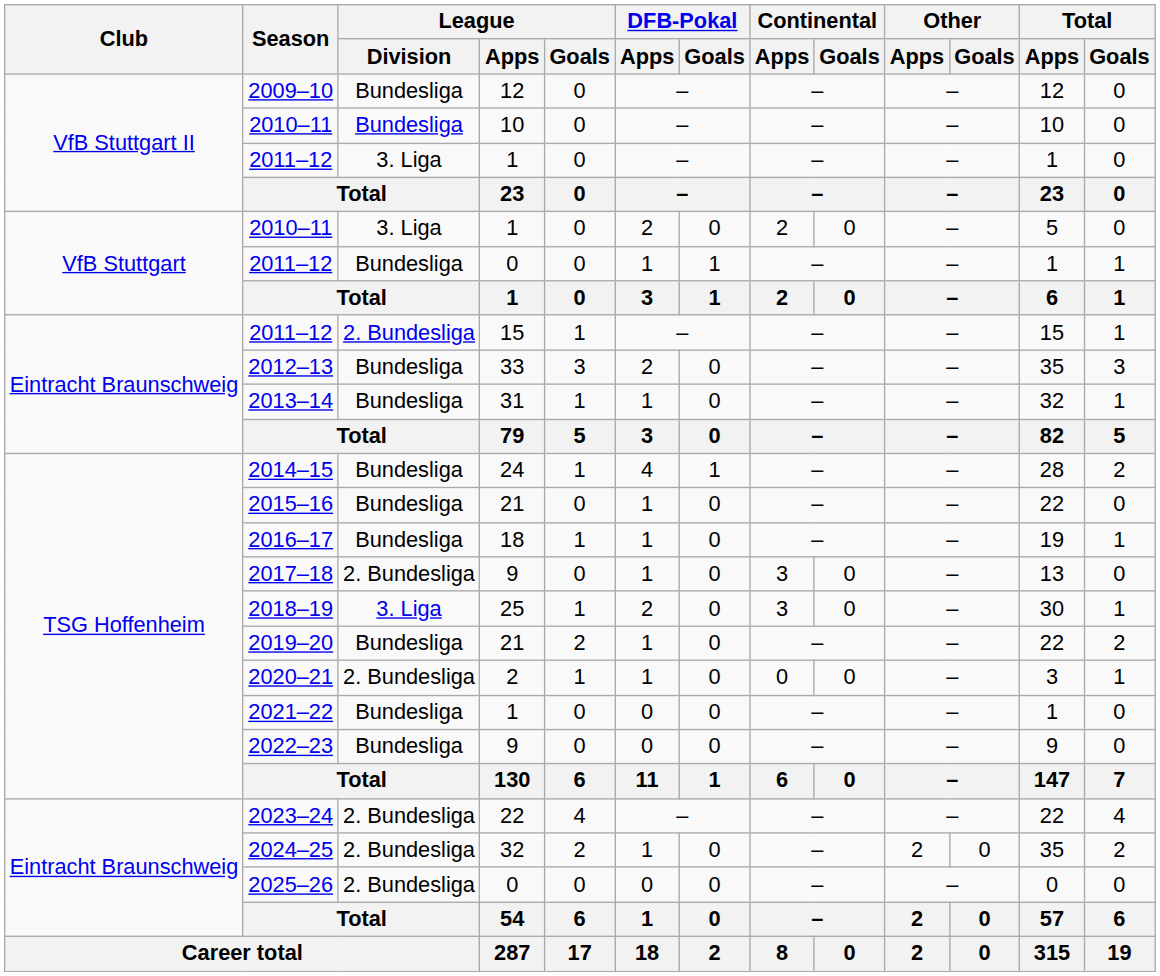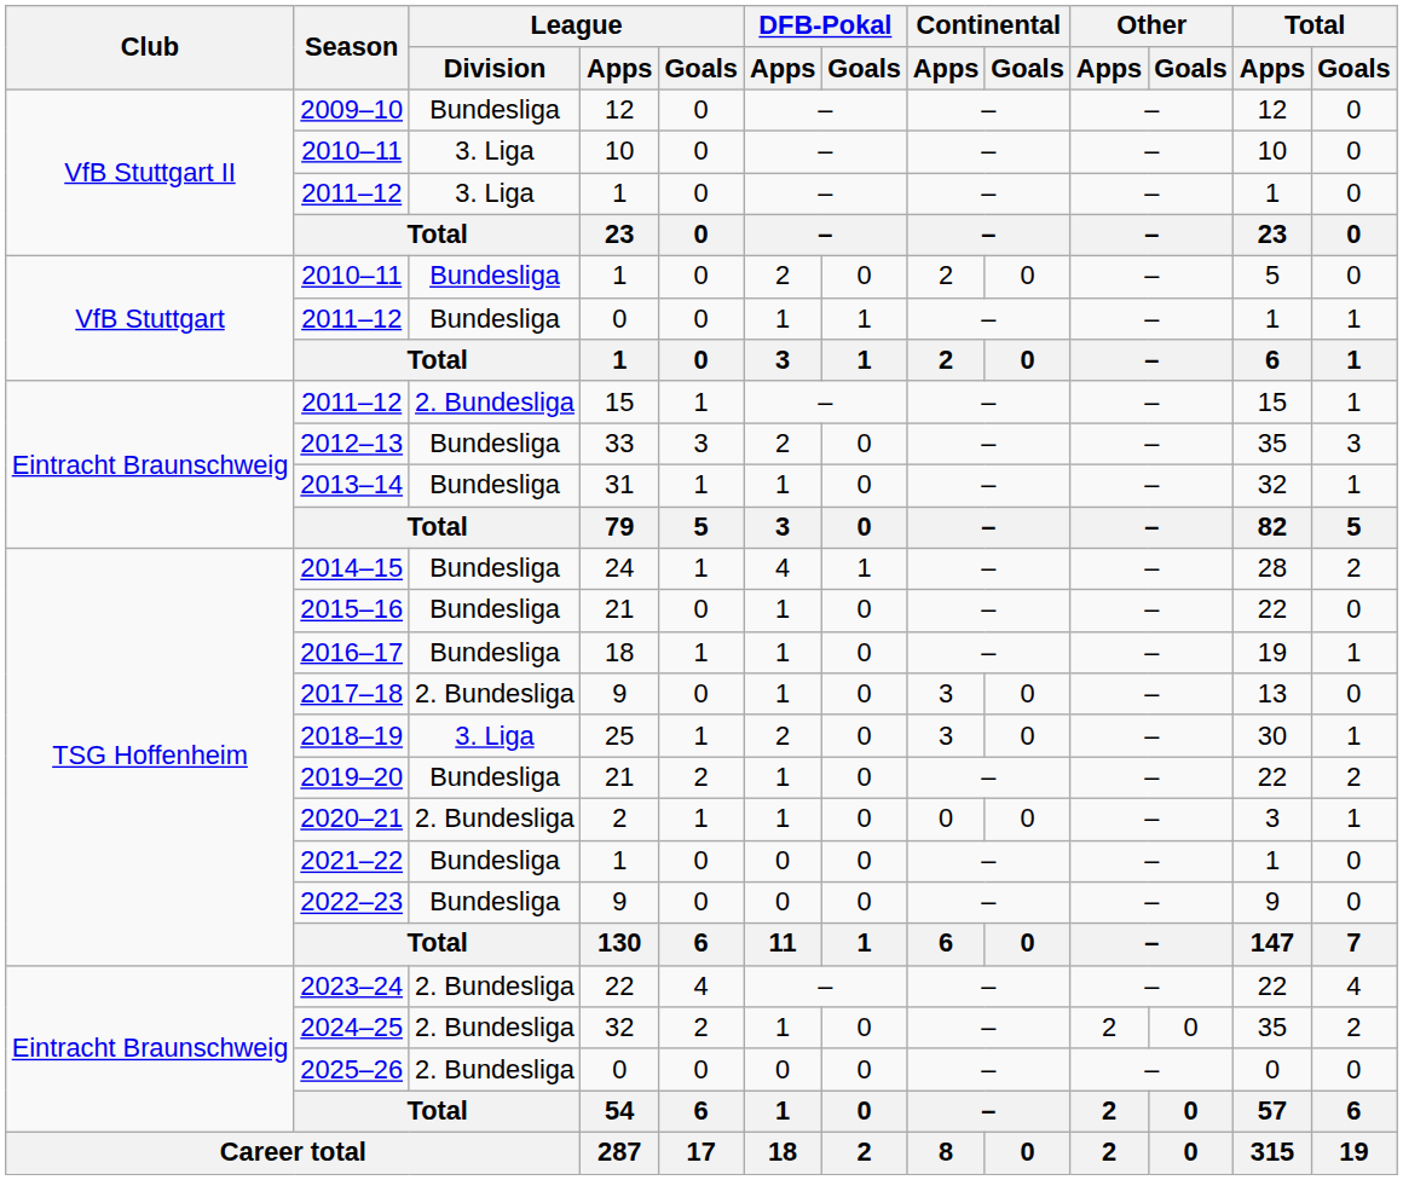 <table class="wikitable" style="text-align: center;">
 <tr>
 <th rowspan=2>Club</th>
 <th rowspan=2>Season</th>
 <th colspan=3>League</th>
 <th colspan=2><a href='#'>DFB-Pokal</a></th>
 <th colspan=2>Continental</th>
 <th colspan=2>Other</th>
 <th colspan=2>Total</th>
 </tr>
 <tr>
 <th>Division</th>
 <th>Apps</th>
 <th>Goals</th>
 <th>Apps</th>
 <th>Goals</th>
 <th>Apps</th>
 <th>Goals</th>
 <th>Apps</th>
 <th>Goals</th>
 <th>Apps</th>
 <th>Goals</th>
 </tr>
 <tr>
 <td rowspan=4><a href='#'>VfB Stuttgart II</a></td>
 <td><a href='#'>2009–10</a></td>
 <td>Bundesliga</td>
 <td>12</td>
 <td>0</td>
 <td colspan=2>–</td>
 <td colspan=2>–</td>
 <td colspan=2>–</td>
 <td>12</td>
 <td>0</td>
 </tr>
 <tr>
 <td><a href='#'>2010–11</a></td>
-<td><a href='#'>Bundesliga</a></td>
+<td>3. Liga</td>
 <td>10</td>
 <td>0</td>
 <td colspan=2>–</td>
 <td colspan=2>–</td>
 <td colspan=2>–</td>
 <td>10</td>
 <td>0</td>
 </tr>
 <tr>
 <td><a href='#'>2011–12</a></td>
 <td>3. Liga</td>
 <td>1</td>
 <td>0</td>
 <td colspan=2>–</td>
 <td colspan=2>–</td>
 <td colspan=2>–</td>
 <td>1</td>
 <td>0</td>
 </tr>
 <tr>
 <th colspan=2>Total</th>
 <th>23</th>
 <th>0</th>
 <th colspan=2>–</th>
 <th colspan=2>–</th>
 <th colspan=2>–</th>
 <th>23</th>
 <th>0</th>
 </tr>
 <tr>
 <td rowspan=3><a href='#'>VfB Stuttgart</a></td>
 <td><a href='#'>2010–11</a></td>
-<td>3. Liga</td>
+<td><a href='#'>Bundesliga</a></td>
 <td>1</td>
 <td>0</td>
 <td>2</td>
 <td>0</td>
 <td>2</td>
 <td>0</td>
 <td colspan=2>–</td>
 <td>5</td>
 <td>0</td>
 </tr>
 <tr>
 <td><a href='#'>2011–12</a></td>
 <td>Bundesliga</td>
 <td>0</td>
 <td>0</td>
 <td>1</td>
 <td>1</td>
 <td colspan=2>–</td>
 <td colspan=2>–</td>
 <td>1</td>
 <td>1</td>
 </tr>
 <tr>
 <th colspan=2>Total</th>
 <th>1</th>
 <th>0</th>
 <th>3</th>
 <th>1</th>
 <th>2</th>
 <th>0</th>
 <th colspan=2>–</th>
 <th>6</th>
 <th>1</th>
 </tr>
 <tr>
 <td rowspan=4><a href='#'>Eintracht Braunschweig</a></td>
 <td><a href='#'>2011–12</a></td>
 <td><a href='#'>2. Bundesliga</a></td>
 <td>15</td>
 <td>1</td>
 <td colspan=2>–</td>
 <td colspan=2>–</td>
 <td colspan=2>–</td>
 <td>15</td>
 <td>1</td>
 </tr>
 <tr>
 <td><a href='#'>2012–13</a></td>
 <td>Bundesliga</td>
 <td>33</td>
 <td>3</td>
 <td>2</td>
 <td>0</td>
 <td colspan=2>–</td>
 <td colspan=2>–</td>
 <td>35</td>
 <td>3</td>
 </tr>
 <tr>
 <td><a href='#'>2013–14</a></td>
 <td>Bundesliga</td>
 <td>31</td>
 <td>1</td>
 <td>1</td>
 <td>0</td>
 <td colspan=2>–</td>
 <td colspan=2>–</td>
 <td>32</td>
 <td>1</td>
 </tr>
 <tr>
 <th colspan=2>Total</th>
 <th>79</th>
 <th>5</th>
 <th>3</th>
 <th>0</th>
 <th colspan=2>–</th>
 <th colspan=2>–</th>
 <th>82</th>
 <th>5</th>
 </tr>
 <tr>
 <td rowspan=10><a href='#'>TSG Hoffenheim</a></td>
 <td><a href='#'>2014–15</a></td>
 <td>Bundesliga</td>
 <td>24</td>
 <td>1</td>
 <td>4</td>
 <td>1</td>
 <td colspan=2>–</td>
 <td colspan=2>–</td>
 <td>28</td>
 <td>2</td>
 </tr>
 <tr>
 <td><a href='#'>2015–16</a></td>
 <td>Bundesliga</td>
 <td>21</td>
 <td>0</td>
 <td>1</td>
 <td>0</td>
 <td colspan=2>–</td>
 <td colspan=2>–</td>
 <td>22</td>
 <td>0</td>
 </tr>
 <tr>
 <td><a href='#'>2016–17</a></td>
 <td>Bundesliga</td>
 <td>18</td>
 <td>1</td>
 <td>1</td>
 <td>0</td>
 <td colspan=2>–</td>
 <td colspan=2>–</td>
 <td>19</td>
 <td>1</td>
 </tr>
 <tr>
 <td><a href='#'>2017–18</a></td>
 <td>2. Bundesliga</td>
 <td>9</td>
 <td>0</td>
 <td>1</td>
 <td>0</td>
 <td>3</td>
 <td>0</td>
 <td colspan=2>–</td>
 <td>13</td>
 <td>0</td>
 </tr>
 <tr>
 <td><a href='#'>2018–19</a></td>
 <td><a href='#'>3. Liga</a></td>
 <td>25</td>
 <td>1</td>
 <td>2</td>
 <td>0</td>
 <td>3</td>
 <td>0</td>
 <td colspan=2>–</td>
 <td>30</td>
 <td>1</td>
 </tr>
 <tr>
 <td><a href='#'>2019–20</a></td>
 <td>Bundesliga</td>
 <td>21</td>
 <td>2</td>
 <td>1</td>
 <td>0</td>
 <td colspan=2>–</td>
 <td colspan=2>–</td>
 <td>22</td>
 <td>2</td>
 </tr>
 <tr>
 <td><a href='#'>2020–21</a></td>
 <td>2. Bundesliga</td>
 <td>2</td>
 <td>1</td>
 <td>1</td>
 <td>0</td>
 <td>0</td>
 <td>0</td>
 <td colspan=2>–</td>
 <td>3</td>
 <td>1</td>
 </tr>
 <tr>
 <td><a href='#'>2021–22</a></td>
 <td>Bundesliga</td>
 <td>1</td>
 <td>0</td>
 <td>0</td>
 <td>0</td>
 <td colspan=2>–</td>
 <td colspan=2>–</td>
 <td>1</td>
 <td>0</td>
 </tr>
 <tr>
 <td><a href='#'>2022–23</a></td>
 <td>Bundesliga</td>
 <td>9</td>
 <td>0</td>
 <td>0</td>
 <td>0</td>
 <td colspan=2>–</td>
 <td colspan=2>–</td>
 <td>9</td>
 <td>0</td>
 </tr>
 <tr>
 <th colspan=2>Total</th>
 <th>130</th>
 <th>6</th>
 <th>11</th>
 <th>1</th>
 <th>6</th>
 <th>0</th>
 <th colspan=2>–</th>
 <th>147</th>
 <th>7</th>
 </tr>
 <tr>
 <td rowspan=4><a href='#'>Eintracht Braunschweig</a></td>
 <td><a href='#'>2023–24</a></td>
 <td>2. Bundesliga</td>
 <td>22</td>
 <td>4</td>
 <td colspan=2>–</td>
 <td colspan=2>–</td>
 <td colspan=2>–</td>
 <td>22</td>
 <td>4</td>
 </tr>
 <tr>
 <td><a href='#'>2024–25</a></td>
 <td>2. Bundesliga</td>
 <td>32</td>
 <td>2</td>
 <td>1</td>
 <td>0</td>
 <td colspan=2>–</td>
 <td>2</td>
 <td>0</td>
 <td>35</td>
 <td>2</td>
 </tr>
 <tr>
 <td><a href='#'>2025–26</a></td>
 <td>2. Bundesliga</td>
 <td>0</td>
 <td>0</td>
 <td>0</td>
 <td>0</td>
 <td colspan=2>–</td>
 <td colspan=2>–</td>
 <td>0</td>
 <td>0</td>
 </tr>
 <tr>
 <th colspan=2>Total</th>
 <th>54</th>
 <th>6</th>
 <th>1</th>
 <th>0</th>
 <th colspan=2>–</th>
 <th>2</th>
 <th>0</th>
 <th>57</th>
 <th>6</th>
 </tr>
 <tr>
 <th colspan=3>Career total</th>
 <th>287</th>
 <th>17</th>
 <th>18</th>
 <th>2</th>
 <th>8</th>
 <th>0</th>
 <th>2</th>
 <th>0</th>
 <th>315</th>
 <th>19</th>
 </tr>
 </table>
